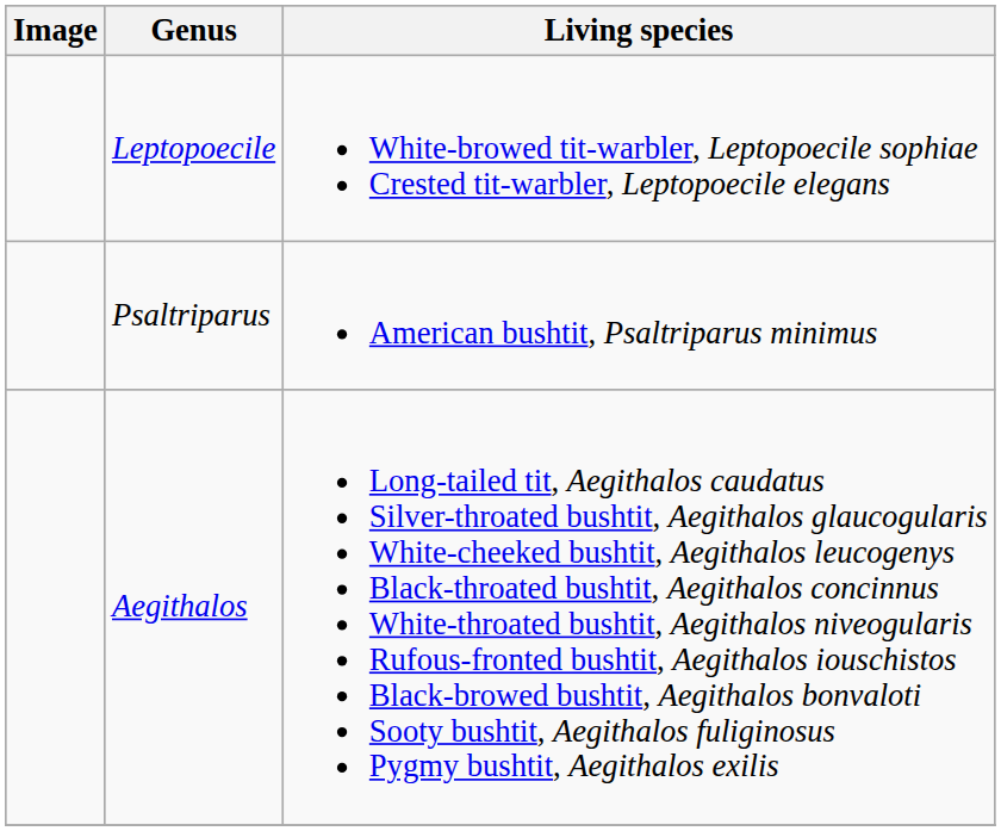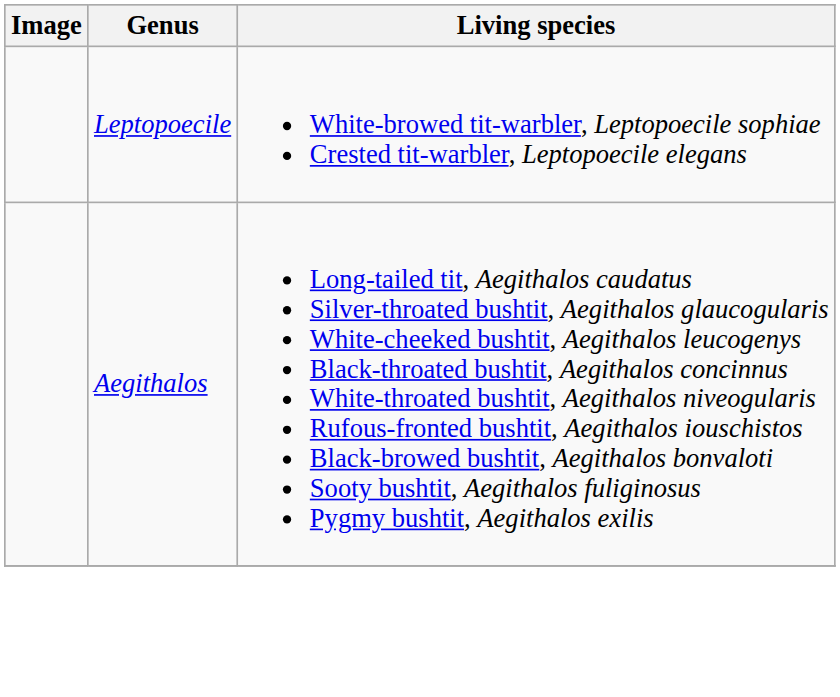 <table class="wikitable">
 <tr>
 <th>Image</th>
 <th>Genus</th>
 <th>Living species</th>
 </tr>
 <tr>
 <td></td>
 <td><em><a href='#'>Leptopoecile</a></em> </td>
 <td><br><ul><li><a href='#'>White-browed tit-warbler</a>, <em>Leptopoecile sophiae</em></li><li><a href='#'>Crested tit-warbler</a>, <em>Leptopoecile elegans</em></li></ul></td>
 </tr>
 <tr>
 <td></td>
-<td><em>Psaltriparus</em> </td>
-<td><br><ul><li><a href='#'>American bushtit</a>, <em>Psaltriparus minimus</em></li></ul></td>
-</tr>
-<tr>
-<td></td>
 <td><em><a href='#'>Aegithalos</a></em> </td>
 <td><br><ul><li><a href='#'>Long-tailed tit</a>, <em>Aegithalos caudatus</em></li><li><a href='#'>Silver-throated bushtit</a>, <em>Aegithalos glaucogularis</em></li><li><a href='#'>White-cheeked bushtit</a>, <em>Aegithalos leucogenys</em></li><li><a href='#'>Black-throated bushtit</a>, <em>Aegithalos concinnus</em></li><li><a href='#'>White-throated bushtit</a>, <em>Aegithalos niveogularis</em></li><li><a href='#'>Rufous-fronted bushtit</a>, <em>Aegithalos iouschistos</em></li><li><a href='#'>Black-browed bushtit</a>, <em>Aegithalos bonvaloti</em></li><li><a href='#'>Sooty bushtit</a>, <em>Aegithalos fuliginosus</em></li><li><a href='#'>Pygmy bushtit</a>, <em>Aegithalos exilis</em></li></ul></td>
 </tr>
 <tr>
 </tr>
 </table>
